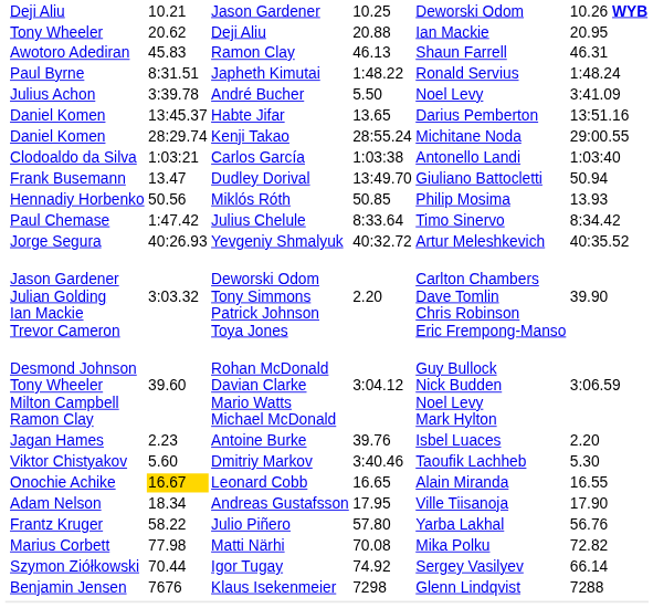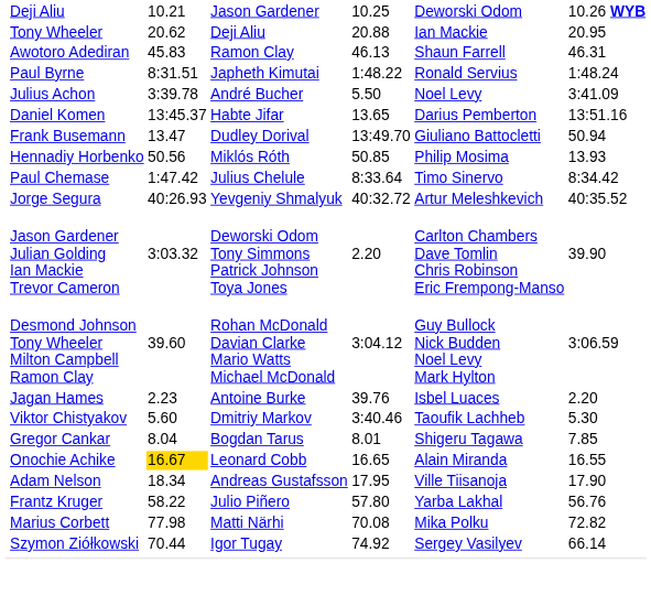 <table>
 <tr>
 <td></td>
 <td><a href='#'>Deji Aliu</a><br></td>
 <td>10.21</td>
 <td><a href='#'>Jason Gardener</a><br></td>
 <td>10.25</td>
 <td><a href='#'>Deworski Odom</a><br></td>
 <td>10.26 <strong><a href='#'>WYB</a></strong></td>
 </tr>
 <tr>
 <td></td>
 <td><a href='#'>Tony Wheeler</a><br></td>
 <td>20.62</td>
 <td><a href='#'>Deji Aliu</a><br></td>
 <td>20.88</td>
 <td><a href='#'>Ian Mackie</a><br></td>
 <td>20.95</td>
 </tr>
 <tr>
 <td></td>
 <td><a href='#'>Awotoro Adediran</a><br></td>
 <td>45.83</td>
 <td><a href='#'>Ramon Clay</a><br></td>
 <td>46.13</td>
 <td><a href='#'>Shaun Farrell</a><br></td>
 <td>46.31</td>
 </tr>
 <tr>
 <td></td>
 <td><a href='#'>Paul Byrne</a><br></td>
 <td>8:31.51</td>
 <td><a href='#'>Japheth Kimutai</a><br></td>
 <td>1:48.22</td>
 <td><a href='#'>Ronald Servius</a><br></td>
 <td>1:48.24</td>
 </tr>
 <tr>
 <td></td>
 <td><a href='#'>Julius Achon</a><br></td>
 <td>3:39.78</td>
 <td><a href='#'>André Bucher</a><br></td>
 <td>5.50</td>
 <td><a href='#'>Noel Levy</a><br></td>
 <td>3:41.09</td>
 </tr>
 <tr>
 <td></td>
 <td><a href='#'>Daniel Komen</a><br></td>
 <td>13:45.37</td>
 <td><a href='#'>Habte Jifar</a><br></td>
 <td>13.65</td>
 <td><a href='#'>Darius Pemberton</a><br></td>
 <td>13:51.16</td>
-</tr>
-<tr>
-<td></td>
-<td><a href='#'>Daniel Komen</a><br></td>
-<td>28:29.74</td>
-<td><a href='#'>Kenji Takao</a><br></td>
-<td>28:55.24</td>
-<td><a href='#'>Michitane Noda</a><br></td>
-<td>29:00.55</td>
-</tr>
-<tr>
-<td></td>
-<td><a href='#'>Clodoaldo da Silva</a><br></td>
-<td>1:03:21</td>
-<td><a href='#'>Carlos García</a><br></td>
-<td>1:03:38</td>
-<td><a href='#'>Antonello Landi</a><br></td>
-<td>1:03:40</td>
 </tr>
 <tr>
 <td></td>
 <td><a href='#'>Frank Busemann</a><br></td>
 <td>13.47</td>
 <td><a href='#'>Dudley Dorival</a><br></td>
 <td>13:49.70</td>
 <td><a href='#'>Giuliano Battocletti</a><br></td>
 <td>50.94</td>
 </tr>
 <tr>
 <td></td>
 <td><a href='#'>Hennadiy Horbenko</a><br></td>
 <td>50.56</td>
 <td><a href='#'>Miklós Róth</a><br></td>
 <td>50.85</td>
 <td><a href='#'>Philip Mosima</a><br></td>
 <td>13.93</td>
 </tr>
 <tr>
 <td></td>
 <td><a href='#'>Paul Chemase</a><br></td>
 <td>1:47.42</td>
 <td><a href='#'>Julius Chelule</a><br></td>
 <td>8:33.64</td>
 <td><a href='#'>Timo Sinervo</a><br></td>
 <td>8:34.42</td>
 </tr>
 <tr>
 <td></td>
 <td><a href='#'>Jorge Segura</a><br></td>
 <td>40:26.93</td>
 <td><a href='#'>Yevgeniy Shmalyuk</a><br></td>
 <td>40:32.72</td>
 <td><a href='#'>Artur Meleshkevich</a><br></td>
 <td>40:35.52</td>
 </tr>
 <tr>
 <td></td>
 <td><br><a href='#'>Jason Gardener</a><br><a href='#'>Julian Golding</a><br><a href='#'>Ian Mackie</a><br><a href='#'>Trevor Cameron</a></td>
 <td>3:03.32</td>
 <td><br><a href='#'>Deworski Odom</a><br><a href='#'>Tony Simmons</a><br><a href='#'>Patrick Johnson</a><br><a href='#'>Toya Jones</a></td>
 <td>2.20</td>
 <td><br><a href='#'>Carlton Chambers</a><br><a href='#'>Dave Tomlin</a><br><a href='#'>Chris Robinson</a><br><a href='#'>Eric Frempong-Manso</a></td>
 <td>39.90</td>
 </tr>
 <tr>
 <td></td>
 <td><br><a href='#'>Desmond Johnson</a><br><a href='#'>Tony Wheeler</a><br><a href='#'>Milton Campbell</a><br><a href='#'>Ramon Clay</a></td>
 <td>39.60</td>
 <td><br><a href='#'>Rohan McDonald</a><br><a href='#'>Davian Clarke</a><br><a href='#'>Mario Watts</a><br><a href='#'>Michael McDonald</a></td>
 <td>3:04.12</td>
 <td><br><a href='#'>Guy Bullock</a><br><a href='#'>Nick Budden</a><br><a href='#'>Noel Levy</a><br><a href='#'>Mark Hylton</a></td>
 <td>3:06.59</td>
 </tr>
 <tr>
 <td></td>
 <td><a href='#'>Jagan Hames</a><br></td>
 <td>2.23</td>
 <td><a href='#'>Antoine Burke</a><br></td>
 <td>39.76</td>
 <td><a href='#'>Isbel Luaces</a><br></td>
 <td>2.20</td>
 </tr>
 <tr>
 <td></td>
 <td><a href='#'>Viktor Chistyakov</a><br></td>
 <td>5.60</td>
 <td><a href='#'>Dmitriy Markov</a><br></td>
 <td>3:40.46</td>
 <td><a href='#'>Taoufik Lachheb</a><br></td>
 <td>5.30</td>
 </tr>
 <tr>
 <td></td>
+<td><a href='#'>Gregor Cankar</a><br></td>
+<td>8.04</td>
+<td><a href='#'>Bogdan Tarus</a><br></td>
+<td>8.01</td>
+<td><a href='#'>Shigeru Tagawa</a><br></td>
+<td>7.85</td>
+</tr>
+<tr>
+<td></td>
 <td><a href='#'>Onochie Achike</a><br></td>
 <td style="background: gold;">16.67</td>
 <td><a href='#'>Leonard Cobb</a><br></td>
 <td>16.65</td>
 <td><a href='#'>Alain Miranda</a><br></td>
 <td>16.55</td>
 </tr>
 <tr>
 <td></td>
 <td><a href='#'>Adam Nelson</a><br></td>
 <td>18.34</td>
 <td><a href='#'>Andreas Gustafsson</a><br></td>
 <td>17.95</td>
 <td><a href='#'>Ville Tiisanoja</a><br></td>
 <td>17.90</td>
 </tr>
 <tr>
 <td></td>
 <td><a href='#'>Frantz Kruger</a><br></td>
 <td>58.22</td>
 <td><a href='#'>Julio Piñero</a><br></td>
 <td>57.80</td>
 <td><a href='#'>Yarba Lakhal</a><br></td>
 <td>56.76</td>
 </tr>
 <tr>
 <td></td>
 <td><a href='#'>Marius Corbett</a><br></td>
 <td>77.98</td>
 <td><a href='#'>Matti Närhi</a><br></td>
 <td>70.08</td>
 <td><a href='#'>Mika Polku</a><br></td>
 <td>72.82</td>
 </tr>
 <tr>
 <td></td>
 <td><a href='#'>Szymon Ziółkowski</a><br></td>
 <td>70.44</td>
 <td><a href='#'>Igor Tugay</a><br></td>
 <td>74.92</td>
 <td><a href='#'>Sergey Vasilyev</a><br></td>
 <td>66.14</td>
 </tr>
 <tr>
-<td></td>
-<td><a href='#'>Benjamin Jensen</a><br></td>
-<td>7676</td>
-<td><a href='#'>Klaus Isekenmeier</a><br></td>
-<td>7298</td>
-<td><a href='#'>Glenn Lindqvist</a><br></td>
-<td>7288</td>
-</tr>
-<tr>
 </tr>
 <tr bgcolor= e8e8e8>
 <td colspan=7></td>
 </tr>
 </table>
